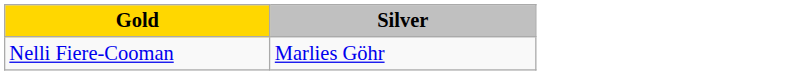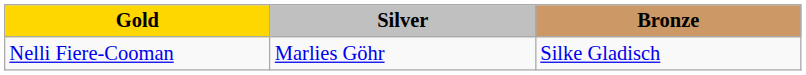 <table class="wikitable" style="text-align:left">
 <tr align="center">
 <td width=200 bgcolor=gold><strong>Gold</strong></td>
 <td width=200 bgcolor=silver><strong>Silver</strong></td>
+<td width=200 bgcolor=CC9966><strong>Bronze</strong></td>
 </tr>
 <tr>
 <td><a href='#'>Nelli Fiere-Cooman</a><br><em></em></td>
 <td><a href='#'>Marlies Göhr</a><br><em></em></td>
+<td><a href='#'>Silke Gladisch</a><br><em></em></td>
 </tr>
 </table>
